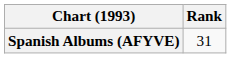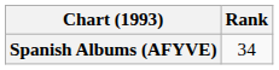 <table class="wikitable plainrowheaders" style="text-align:center">
 <tr>
 <th scope="col">Chart (1993)</th>
 <th scope="col">Rank</th>
 </tr>
 <tr>
 <th scope="row">Spanish Albums (AFYVE)</th>
-<td>31</td>
+<td>34</td>
 </tr>
 </table>
